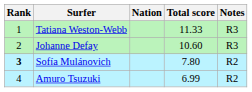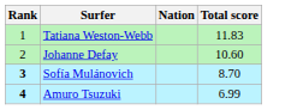 <table class="wikitable sortable" style="text-align:center">
 <tr>
 <th>Rank</th>
 <th>Surfer</th>
 <th>Nation</th>
 <th>Total score</th>
-<th>Notes</th>
 </tr>
 <tr bgcolor=bbf3bb>
 <td>1</td>
 <td align=left><a href='#'>Tatiana Weston-Webb</a></td>
 <td align=left></td>
-<td>11.33</td>
-<td>R3</td>
+<td>11.83</td>
 </tr>
 <tr bgcolor=bbf3bb>
 <td>2</td>
 <td align=left><a href='#'>Johanne Defay</a></td>
 <td align=left></td>
 <td>10.60</td>
-<td>R3</td>
 </tr>
 <tr bgcolor=bbf3ff>
 <td><strong>3</strong></td>
 <td align=left><a href='#'>Sofía Mulánovich</a></td>
 <td align=left></td>
-<td>7.80</td>
-<td>R2</td>
+<td>8.70</td>
 </tr>
 <tr bgcolor=bbf3ff>
-<td>4</td>
+<td><strong>4</strong></td>
 <td align=left><a href='#'>Amuro Tsuzuki</a></td>
 <td align=left></td>
 <td>6.99</td>
-<td>R2</td>
 </tr>
 </table>
